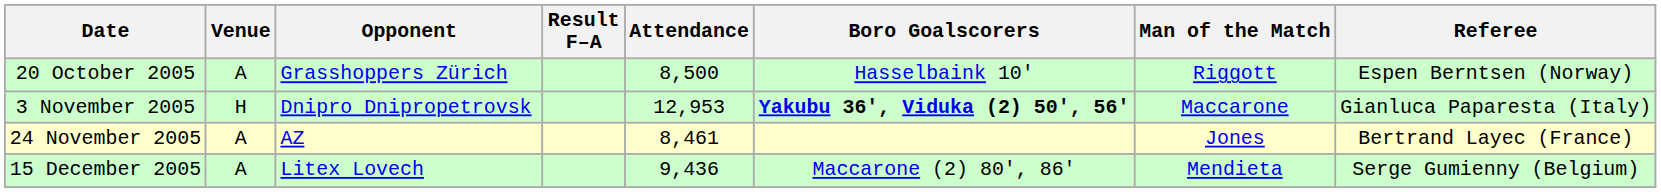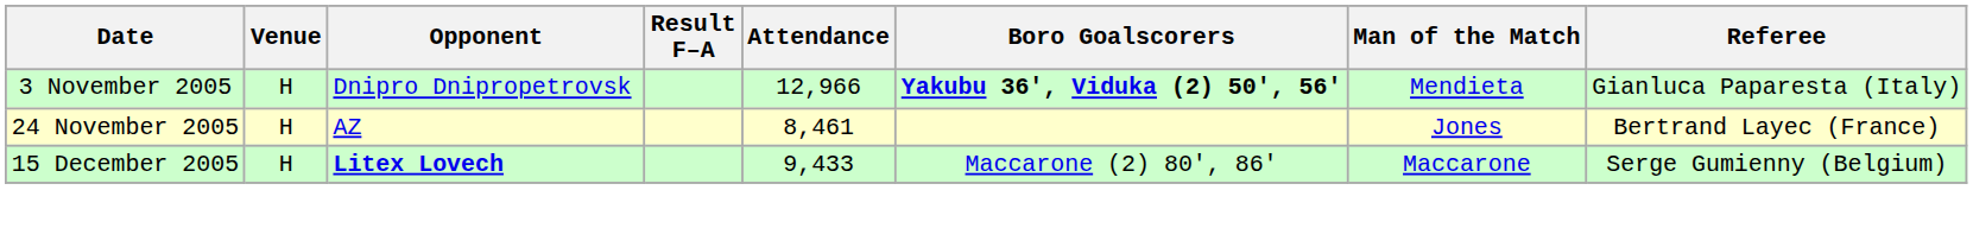 <table class="wikitable" style="text-align:center; font-size:smaller;">
 <tr>
 <th>Date</th>
 <th>Venue</th>
 <th style="width:140px;">Opponent</th>
 <th>Result<br>F–A</th>
 <th>Attendance</th>
 <th>Boro Goalscorers</th>
 <th>Man of the Match</th>
 <th>Referee</th>
 </tr>
 <tr style="background:#cfc;">
-<td>20 October 2005</td>
-<td>A</td>
-<td align=left> <a href='#'>Grasshoppers Zürich</a></td>
-<td></td>
-<td>8,500</td>
-<td><a href='#'>Hasselbaink</a> 10'</td>
-<td><a href='#'>Riggott</a></td>
-<td>Espen Berntsen (Norway)</td>
-</tr>
-<tr style="background:#cfc;">
 <td>3 November 2005</td>
 <td>H</td>
 <td align=left> <a href='#'>Dnipro Dnipropetrovsk</a></td>
 <td></td>
-<td>12,953</td>
+<td>12,966</td>
 <td><strong><a href='#'>Yakubu</a> 36', <a href='#'>Viduka</a> (2) 50', 56'</strong></td>
-<td><a href='#'>Maccarone</a></td>
+<td><a href='#'>Mendieta</a></td>
 <td>Gianluca Paparesta (Italy)</td>
 </tr>
 <tr style="background:#ffc;">
 <td>24 November 2005</td>
-<td>A</td>
+<td>H</td>
 <td align=left> <a href='#'>AZ</a></td>
 <td></td>
 <td>8,461</td>
 <td></td>
 <td><a href='#'>Jones</a></td>
 <td>Bertrand Layec (France)</td>
 </tr>
 <tr style="background:#cfc;">
 <td>15 December 2005</td>
-<td>A</td>
-<td align=left> <a href='#'>Litex Lovech</a></td>
+<td>H</td>
+<td align=left><strong> <a href='#'>Litex Lovech</a></strong></td>
 <td></td>
-<td>9,436</td>
+<td>9,433</td>
 <td><a href='#'>Maccarone</a> (2) 80', 86'</td>
-<td><a href='#'>Mendieta</a></td>
+<td><a href='#'>Maccarone</a></td>
 <td>Serge Gumienny (Belgium)</td>
 </tr>
 </table>
